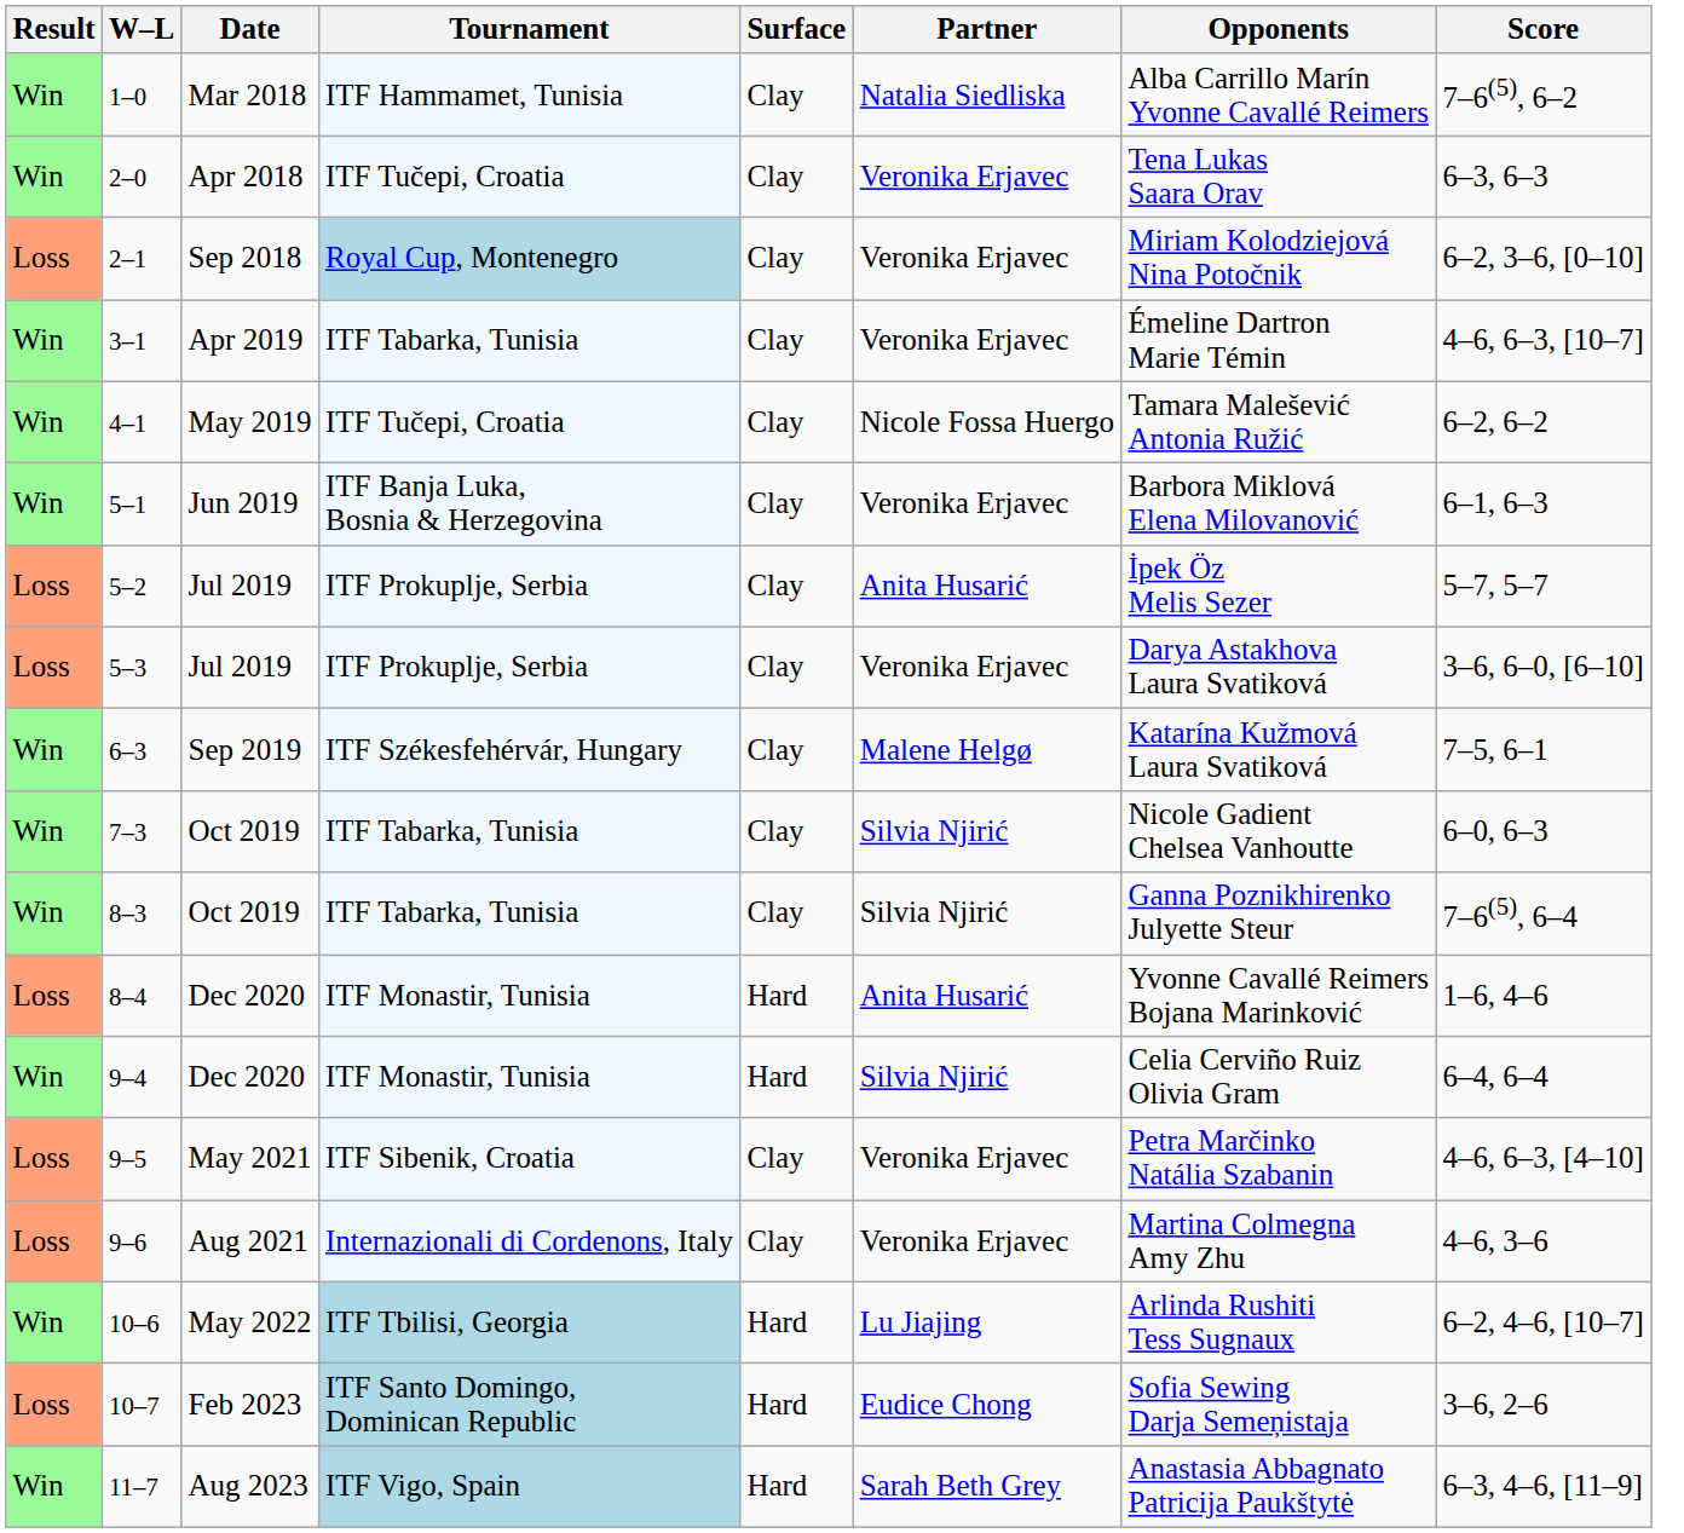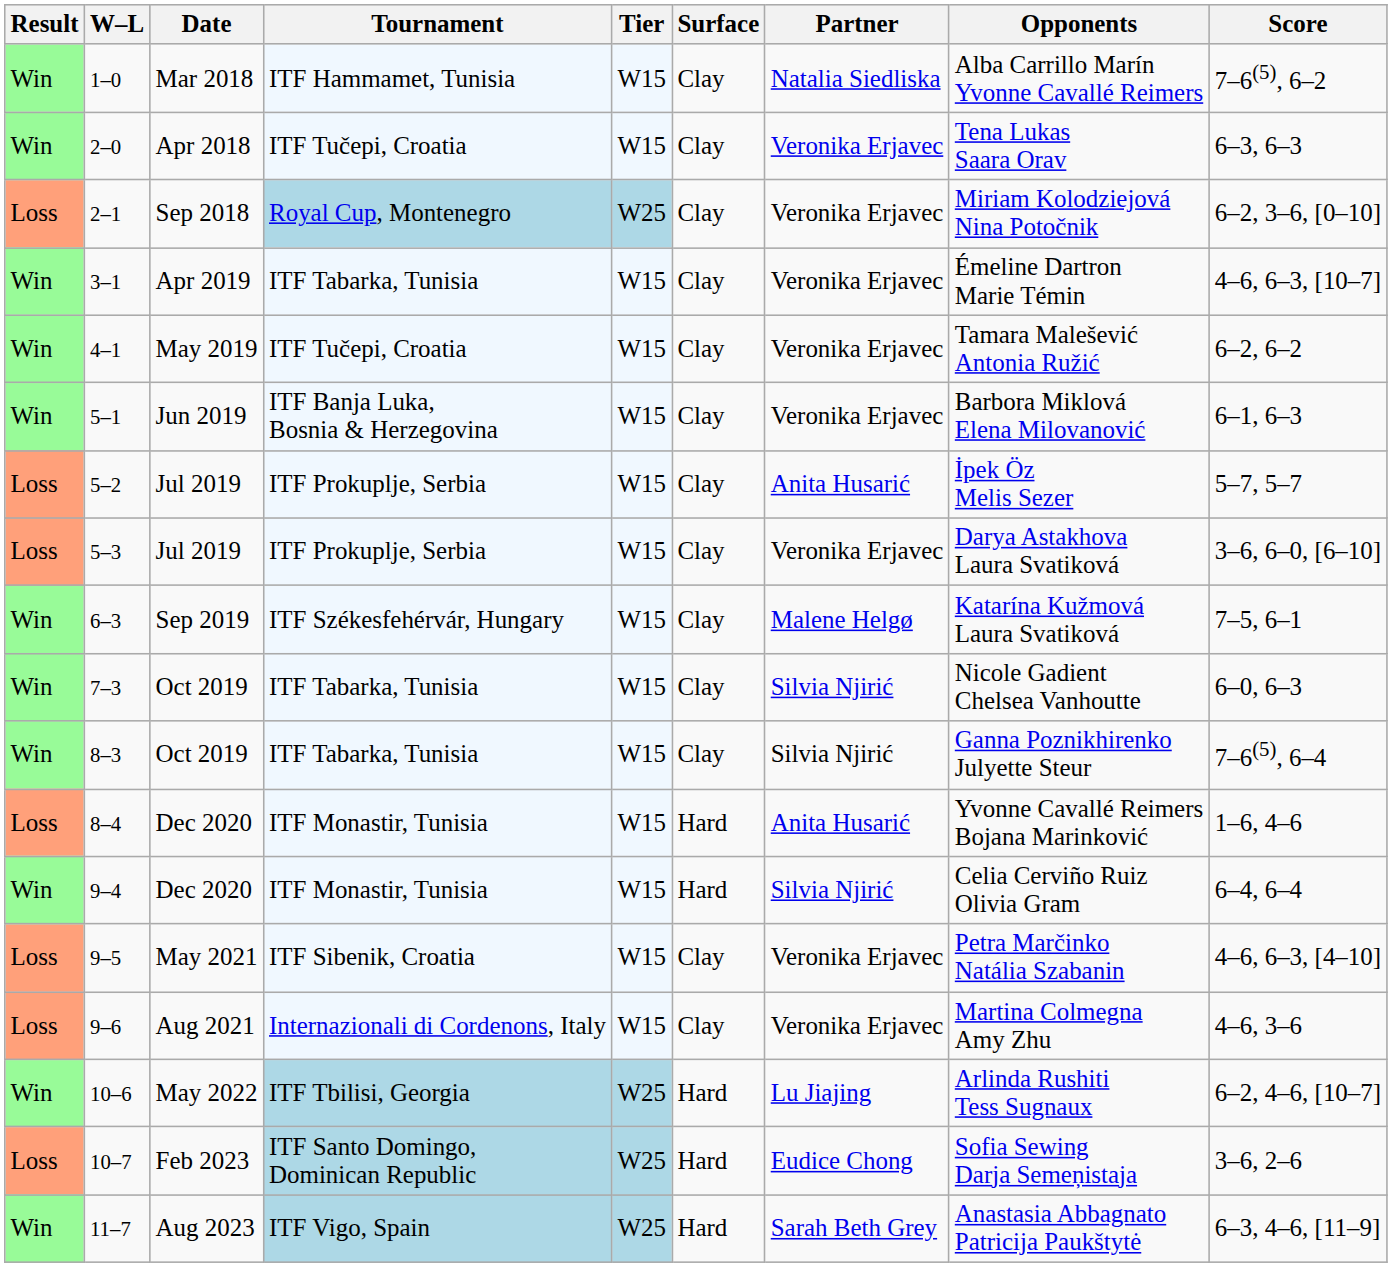 <table class="sortable wikitable">
 <tr>
 <th>Result</th>
 <th class="unsortable">W–L</th>
 <th>Date</th>
 <th>Tournament</th>
+<th>Tier</th>
 <th>Surface</th>
 <th>Partner</th>
 <th>Opponents</th>
 <th class="unsortable">Score</th>
 </tr>
 <tr>
 <td style="background:#98fb98;">Win</td>
 <td><small>1–0</small></td>
 <td>Mar 2018</td>
 <td style="background:#f0f8ff;">ITF Hammamet, Tunisia</td>
+<td style="background:#f0f8ff;">W15</td>
 <td>Clay</td>
 <td> <a href='#'>Natalia Siedliska</a></td>
 <td> Alba Carrillo Marín <br>  <a href='#'>Yvonne Cavallé Reimers</a></td>
 <td>7–6<sup>(5)</sup>, 6–2</td>
 </tr>
 <tr>
 <td style="background:#98fb98;">Win</td>
 <td><small>2–0</small></td>
 <td>Apr 2018</td>
 <td style="background:#f0f8ff;">ITF Tučepi, Croatia</td>
+<td style="background:#f0f8ff;">W15</td>
 <td>Clay</td>
 <td> <a href='#'>Veronika Erjavec</a></td>
 <td> <a href='#'>Tena Lukas</a> <br>  <a href='#'>Saara Orav</a></td>
 <td>6–3, 6–3</td>
 </tr>
 <tr>
 <td style="background:#ffa07a;">Loss</td>
 <td><small>2–1</small></td>
 <td>Sep 2018</td>
 <td style="background:lightblue;"><a href='#'>Royal Cup</a>, Montenegro</td>
+<td style="background:lightblue;">W25</td>
 <td>Clay</td>
 <td> Veronika Erjavec</td>
 <td> <a href='#'>Miriam Kolodziejová</a> <br>  <a href='#'>Nina Potočnik</a></td>
 <td>6–2, 3–6, [0–10]</td>
 </tr>
 <tr>
 <td style="background:#98fb98;">Win</td>
 <td><small>3–1</small></td>
 <td>Apr 2019</td>
 <td style="background:#f0f8ff;">ITF Tabarka, Tunisia</td>
+<td style="background:#f0f8ff;">W15</td>
 <td>Clay</td>
 <td> Veronika Erjavec</td>
 <td> Émeline Dartron <br>  Marie Témin</td>
 <td>4–6, 6–3, [10–7]</td>
 </tr>
 <tr>
 <td style="background:#98fb98;">Win</td>
 <td><small>4–1</small></td>
 <td>May 2019</td>
 <td style="background:#f0f8ff;">ITF Tučepi, Croatia</td>
+<td style="background:#f0f8ff;">W15</td>
 <td>Clay</td>
-<td> Nicole Fossa Huergo</td>
+<td> Veronika Erjavec</td>
 <td> Tamara Malešević <br>  <a href='#'>Antonia Ružić</a></td>
 <td>6–2, 6–2</td>
 </tr>
 <tr>
 <td style="background:#98fb98;">Win</td>
 <td><small>5–1</small></td>
 <td>Jun 2019</td>
 <td style="background:#f0f8ff;">ITF Banja Luka, <br>Bosnia & Herzegovina</td>
+<td style="background:#f0f8ff;">W15</td>
 <td>Clay</td>
 <td> Veronika Erjavec</td>
 <td> Barbora Miklová <br>  <a href='#'>Elena Milovanović</a></td>
 <td>6–1, 6–3</td>
 </tr>
 <tr>
 <td style="background:#ffa07a;">Loss</td>
 <td><small>5–2</small></td>
 <td>Jul 2019</td>
 <td style="background:#f0f8ff;">ITF Prokuplje, Serbia</td>
+<td style="background:#f0f8ff;">W15</td>
 <td>Clay</td>
 <td> <a href='#'>Anita Husarić</a></td>
 <td> <a href='#'>İpek Öz</a> <br>  <a href='#'>Melis Sezer</a></td>
 <td>5–7, 5–7</td>
 </tr>
 <tr>
 <td style="background:#ffa07a;">Loss</td>
 <td><small>5–3</small></td>
 <td>Jul 2019</td>
 <td style="background:#f0f8ff;">ITF Prokuplje, Serbia</td>
+<td style="background:#f0f8ff;">W15</td>
 <td>Clay</td>
 <td> Veronika Erjavec</td>
 <td> <a href='#'>Darya Astakhova</a> <br>  Laura Svatiková</td>
 <td>3–6, 6–0, [6–10]</td>
 </tr>
 <tr>
 <td style="background:#98fb98;">Win</td>
 <td><small>6–3</small></td>
 <td>Sep 2019</td>
 <td style="background:#f0f8ff;">ITF Székesfehérvár, Hungary</td>
+<td style="background:#f0f8ff;">W15</td>
 <td>Clay</td>
 <td> <a href='#'>Malene Helgø</a></td>
 <td> <a href='#'>Katarína Kužmová</a> <br>  Laura Svatiková</td>
 <td>7–5, 6–1</td>
 </tr>
 <tr>
 <td style="background:#98fb98;">Win</td>
 <td><small>7–3</small></td>
 <td>Oct 2019</td>
 <td style="background:#f0f8ff;">ITF Tabarka, Tunisia</td>
+<td style="background:#f0f8ff;">W15</td>
 <td>Clay</td>
 <td> <a href='#'>Silvia Njirić</a></td>
 <td> Nicole Gadient <br>  Chelsea Vanhoutte</td>
 <td>6–0, 6–3</td>
 </tr>
 <tr>
 <td style="background:#98fb98;">Win</td>
 <td><small>8–3</small></td>
 <td>Oct 2019</td>
 <td style="background:#f0f8ff;">ITF Tabarka, Tunisia</td>
+<td style="background:#f0f8ff;">W15</td>
 <td>Clay</td>
 <td> Silvia Njirić</td>
 <td> <a href='#'>Ganna Poznikhirenko</a> <br>  Julyette Steur</td>
 <td>7–6<sup>(5)</sup>, 6–4</td>
 </tr>
 <tr>
 <td style="background:#ffa07a;">Loss</td>
 <td><small>8–4</small></td>
 <td>Dec 2020</td>
 <td style="background:#f0f8ff;">ITF Monastir, Tunisia</td>
+<td style="background:#f0f8ff;">W15</td>
 <td>Hard</td>
 <td> <a href='#'>Anita Husarić</a></td>
 <td> Yvonne Cavallé Reimers <br>  Bojana Marinković</td>
 <td>1–6, 4–6</td>
 </tr>
 <tr>
 <td style="background:#98fb98;">Win</td>
 <td><small>9–4</small></td>
 <td>Dec 2020</td>
 <td style="background:#f0f8ff;">ITF Monastir, Tunisia</td>
+<td style="background:#f0f8ff;">W15</td>
 <td>Hard</td>
 <td> <a href='#'>Silvia Njirić</a></td>
 <td> Celia Cerviño Ruiz <br>  Olivia Gram</td>
 <td>6–4, 6–4</td>
 </tr>
 <tr>
 <td style="background:#ffa07a;">Loss</td>
 <td><small>9–5</small></td>
 <td>May 2021</td>
 <td style="background:#f0f8ff;">ITF Sibenik, Croatia</td>
+<td style="background:#f0f8ff;">W15</td>
 <td>Clay</td>
 <td> Veronika Erjavec</td>
 <td> <a href='#'>Petra Marčinko</a> <br>  <a href='#'>Natália Szabanin</a></td>
 <td>4–6, 6–3, [4–10]</td>
 </tr>
 <tr>
 <td style="background:#ffa07a;">Loss</td>
 <td><small>9–6</small></td>
 <td>Aug 2021</td>
 <td style="background:#f0f8ff;"><a href='#'>Internazionali di Cordenons</a>, Italy</td>
+<td style="background:#f0f8ff;">W15</td>
 <td>Clay</td>
 <td> Veronika Erjavec</td>
 <td> <a href='#'>Martina Colmegna</a> <br>  Amy Zhu</td>
 <td>4–6, 3–6</td>
 </tr>
 <tr>
 <td style="background:#98fb98;">Win</td>
 <td><small>10–6</small></td>
 <td>May 2022</td>
 <td style="background:lightblue;">ITF Tbilisi, Georgia</td>
+<td style="background:lightblue;">W25</td>
 <td>Hard</td>
 <td> <a href='#'>Lu Jiajing</a></td>
 <td> <a href='#'>Arlinda Rushiti</a> <br>  <a href='#'>Tess Sugnaux</a></td>
 <td>6–2, 4–6, [10–7]</td>
 </tr>
 <tr>
 <td style="background:#ffa07a;">Loss</td>
 <td><small>10–7</small></td>
 <td>Feb 2023</td>
 <td style="background:lightblue;">ITF Santo Domingo, <br>Dominican Republic</td>
+<td style="background:lightblue;">W25</td>
 <td>Hard</td>
 <td> <a href='#'>Eudice Chong</a></td>
 <td> <a href='#'>Sofia Sewing</a> <br>  <a href='#'>Darja Semeņistaja</a></td>
 <td>3–6, 2–6</td>
 </tr>
 <tr>
 <td style="background:#98FB98;">Win</td>
 <td><small>11–7</small></td>
 <td>Aug 2023</td>
 <td style="background:lightblue;">ITF Vigo, Spain</td>
+<td style="background:lightblue;">W25</td>
 <td>Hard</td>
 <td> <a href='#'>Sarah Beth Grey</a></td>
 <td> <a href='#'>Anastasia Abbagnato</a> <br>  <a href='#'>Patricija Paukštytė</a></td>
 <td>6–3, 4–6, [11–9]</td>
 </tr>
 </table>
